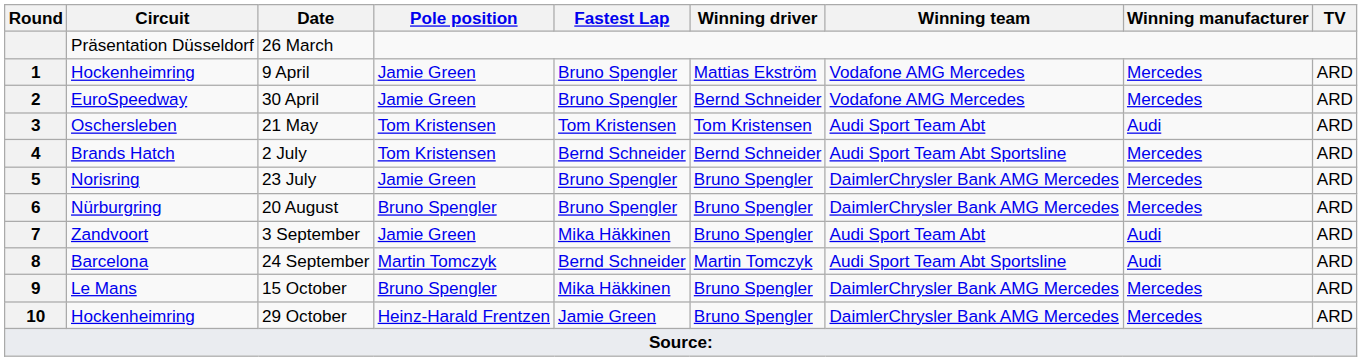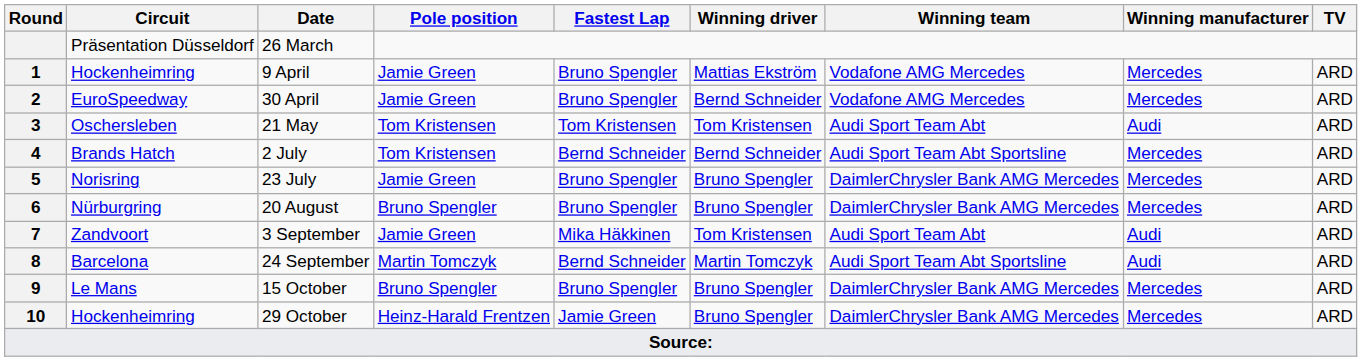 <table class="wikitable" style="font-size: 85%">
 <tr>
 <th>Round</th>
 <th>Circuit</th>
 <th>Date</th>
 <th><a href='#'>Pole position</a></th>
 <th><a href='#'>Fastest Lap</a></th>
 <th>Winning driver</th>
 <th>Winning team</th>
 <th>Winning manufacturer</th>
 <th>TV</th>
 </tr>
 <tr>
 <th></th>
 <td> Präsentation Düsseldorf</td>
 <td>26 March</td>
 <td colspan=6></td>
 </tr>
 <tr>
 <th>1</th>
 <td> <a href='#'>Hockenheimring</a></td>
 <td>9 April</td>
 <td> <a href='#'>Jamie Green</a></td>
 <td> <a href='#'>Bruno Spengler</a></td>
 <td> <a href='#'>Mattias Ekström</a></td>
 <td><a href='#'>Vodafone AMG Mercedes</a></td>
 <td><a href='#'>Mercedes</a></td>
 <td>ARD</td>
 </tr>
 <tr>
 <th>2</th>
 <td> <a href='#'>EuroSpeedway</a></td>
 <td>30 April</td>
 <td> <a href='#'>Jamie Green</a></td>
 <td> <a href='#'>Bruno Spengler</a></td>
 <td> <a href='#'>Bernd Schneider</a></td>
 <td><a href='#'>Vodafone AMG Mercedes</a></td>
 <td><a href='#'>Mercedes</a></td>
 <td>ARD</td>
 </tr>
 <tr>
 <th>3</th>
 <td> <a href='#'>Oschersleben</a></td>
 <td>21 May</td>
 <td> <a href='#'>Tom Kristensen</a></td>
 <td> <a href='#'>Tom Kristensen</a></td>
 <td> <a href='#'>Tom Kristensen</a></td>
 <td><a href='#'>Audi Sport Team Abt</a></td>
 <td><a href='#'>Audi</a></td>
 <td>ARD</td>
 </tr>
 <tr>
 <th>4</th>
 <td> <a href='#'>Brands Hatch</a></td>
 <td>2 July</td>
 <td> <a href='#'>Tom Kristensen</a></td>
 <td> <a href='#'>Bernd Schneider</a></td>
 <td> <a href='#'>Bernd Schneider</a></td>
 <td><a href='#'>Audi Sport Team Abt Sportsline</a></td>
 <td><a href='#'>Mercedes</a></td>
 <td>ARD</td>
 </tr>
 <tr>
 <th>5</th>
 <td> <a href='#'>Norisring</a></td>
 <td>23 July</td>
 <td> <a href='#'>Jamie Green</a></td>
 <td> <a href='#'>Bruno Spengler</a></td>
 <td> <a href='#'>Bruno Spengler</a></td>
 <td><a href='#'>DaimlerChrysler Bank AMG Mercedes</a></td>
 <td><a href='#'>Mercedes</a></td>
 <td>ARD</td>
 </tr>
 <tr>
 <th>6</th>
 <td> <a href='#'>Nürburgring</a></td>
 <td>20 August</td>
 <td> <a href='#'>Bruno Spengler</a></td>
 <td> <a href='#'>Bruno Spengler</a></td>
 <td> <a href='#'>Bruno Spengler</a></td>
 <td><a href='#'>DaimlerChrysler Bank AMG Mercedes</a></td>
 <td><a href='#'>Mercedes</a></td>
 <td>ARD</td>
 </tr>
 <tr>
 <th>7</th>
 <td> <a href='#'>Zandvoort</a></td>
 <td>3 September</td>
 <td> <a href='#'>Jamie Green</a></td>
 <td> <a href='#'>Mika Häkkinen</a></td>
-<td> <a href='#'>Bruno Spengler</a></td>
+<td> <a href='#'>Tom Kristensen</a></td>
 <td><a href='#'>Audi Sport Team Abt</a></td>
 <td><a href='#'>Audi</a></td>
 <td>ARD</td>
 </tr>
 <tr>
 <th>8</th>
 <td> <a href='#'>Barcelona</a></td>
 <td>24 September</td>
 <td> <a href='#'>Martin Tomczyk</a></td>
 <td> <a href='#'>Bernd Schneider</a></td>
 <td> <a href='#'>Martin Tomczyk</a></td>
 <td><a href='#'>Audi Sport Team Abt Sportsline</a></td>
 <td><a href='#'>Audi</a></td>
 <td>ARD</td>
 </tr>
 <tr>
 <th>9</th>
 <td> <a href='#'>Le Mans</a></td>
 <td>15 October</td>
 <td> <a href='#'>Bruno Spengler</a></td>
-<td> <a href='#'>Mika Häkkinen</a></td>
+<td> <a href='#'>Bruno Spengler</a></td>
 <td> <a href='#'>Bruno Spengler</a></td>
 <td><a href='#'>DaimlerChrysler Bank AMG Mercedes</a></td>
 <td><a href='#'>Mercedes</a></td>
 <td>ARD</td>
 </tr>
 <tr>
 <th>10</th>
 <td> <a href='#'>Hockenheimring</a></td>
 <td>29 October</td>
 <td> <a href='#'>Heinz-Harald Frentzen</a></td>
 <td> <a href='#'>Jamie Green</a></td>
 <td> <a href='#'>Bruno Spengler</a></td>
 <td><a href='#'>DaimlerChrysler Bank AMG Mercedes</a></td>
 <td><a href='#'>Mercedes</a></td>
 <td>ARD</td>
 </tr>
 <tr class="sortbottom">
 <td colspan="10" style="background-color:#EAECF0;text-align:center"><strong>Source:</strong></td>
 </tr>
 </table>
